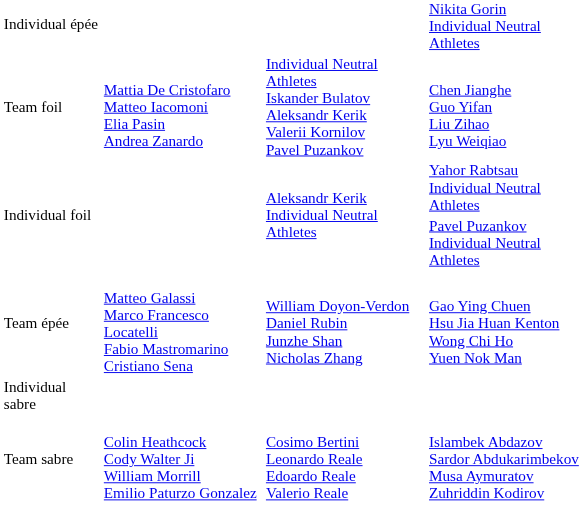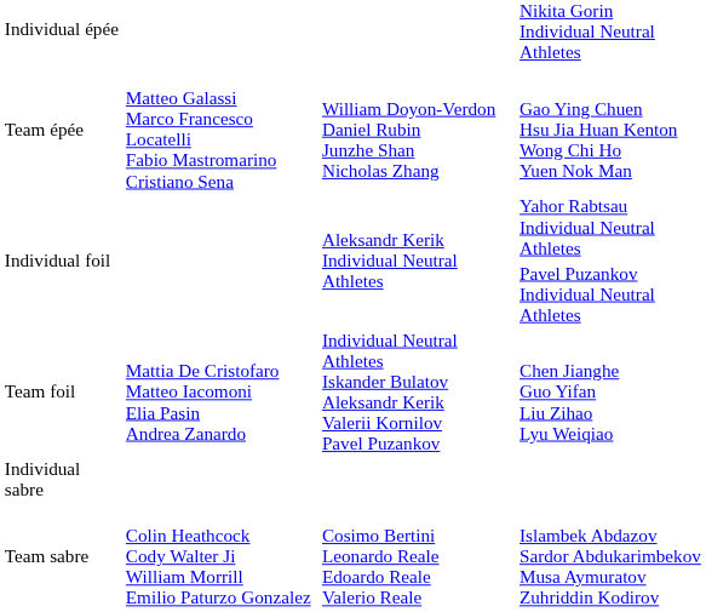 <table>
 <tr>
 <td rowspan="2">Individual épée</td>
 <td rowspan="2"></td>
 <td rowspan="2"></td>
 <td></td>
 </tr>
 <tr>
 <td><a href='#'>Nikita Gorin</a><br> <a href='#'>Individual Neutral Athletes</a></td>
 </tr>
 <tr>
-<td>Team foil</td>
-<td><br><a href='#'>Mattia De Cristofaro</a><br><a href='#'>Matteo Iacomoni</a><br><a href='#'>Elia Pasin</a><br><a href='#'>Andrea Zanardo</a></td>
-<td> <a href='#'>Individual Neutral Athletes</a><br><a href='#'>Iskander Bulatov</a><br><a href='#'>Aleksandr Kerik</a><br><a href='#'>Valerii Kornilov</a><br><a href='#'>Pavel Puzankov</a></td>
-<td><br><a href='#'>Chen Jianghe</a><br><a href='#'>Guo Yifan</a><br><a href='#'>Liu Zihao</a><br><a href='#'>Lyu Weiqiao</a></td>
+<td>Team épée</td>
+<td><br><a href='#'>Matteo Galassi</a><br><a href='#'>Marco Francesco Locatelli</a><br><a href='#'>Fabio Mastromarino</a><br><a href='#'>Cristiano Sena</a></td>
+<td><br><a href='#'>William Doyon-Verdon</a><br><a href='#'>Daniel Rubin</a><br><a href='#'>Junzhe Shan</a><br><a href='#'>Nicholas Zhang</a></td>
+<td><br><a href='#'>Gao Ying Chuen</a><br><a href='#'>Hsu Jia Huan Kenton</a><br><a href='#'>Wong Chi Ho</a><br><a href='#'>Yuen Nok Man</a></td>
 </tr>
 <tr>
 <td rowspan="2">Individual foil</td>
 <td rowspan="2"></td>
 <td rowspan="2"><a href='#'>Aleksandr Kerik</a><br> <a href='#'>Individual Neutral Athletes</a></td>
 <td><a href='#'>Yahor Rabtsau</a><br> <a href='#'>Individual Neutral Athletes</a></td>
 </tr>
 <tr>
 <td><a href='#'>Pavel Puzankov</a><br> <a href='#'>Individual Neutral Athletes</a></td>
 </tr>
 <tr>
-<td>Team épée</td>
-<td><br><a href='#'>Matteo Galassi</a><br><a href='#'>Marco Francesco Locatelli</a><br><a href='#'>Fabio Mastromarino</a><br><a href='#'>Cristiano Sena</a></td>
-<td><br><a href='#'>William Doyon-Verdon</a><br><a href='#'>Daniel Rubin</a><br><a href='#'>Junzhe Shan</a><br><a href='#'>Nicholas Zhang</a></td>
-<td><br><a href='#'>Gao Ying Chuen</a><br><a href='#'>Hsu Jia Huan Kenton</a><br><a href='#'>Wong Chi Ho</a><br><a href='#'>Yuen Nok Man</a></td>
+<td>Team foil</td>
+<td><br><a href='#'>Mattia De Cristofaro</a><br><a href='#'>Matteo Iacomoni</a><br><a href='#'>Elia Pasin</a><br><a href='#'>Andrea Zanardo</a></td>
+<td> <a href='#'>Individual Neutral Athletes</a><br><a href='#'>Iskander Bulatov</a><br><a href='#'>Aleksandr Kerik</a><br><a href='#'>Valerii Kornilov</a><br><a href='#'>Pavel Puzankov</a></td>
+<td><br><a href='#'>Chen Jianghe</a><br><a href='#'>Guo Yifan</a><br><a href='#'>Liu Zihao</a><br><a href='#'>Lyu Weiqiao</a></td>
 </tr>
 <tr>
 <td rowspan="2">Individual sabre</td>
 <td rowspan="2"></td>
 <td rowspan="2"></td>
 <td></td>
 </tr>
 <tr>
 <td></td>
 </tr>
 <tr>
 <td>Team sabre</td>
 <td><br><a href='#'>Colin Heathcock</a><br><a href='#'>Cody Walter Ji</a><br><a href='#'>William Morrill</a><br><a href='#'>Emilio Paturzo Gonzalez</a></td>
 <td><br><a href='#'>Cosimo Bertini</a><br><a href='#'>Leonardo Reale</a><br><a href='#'>Edoardo Reale</a><br><a href='#'>Valerio Reale</a></td>
 <td><br><a href='#'>Islambek Abdazov</a><br><a href='#'>Sardor Abdukarimbekov</a><br><a href='#'>Musa Aymuratov</a><br><a href='#'>Zuhriddin Kodirov</a></td>
 </tr>
 </table>
